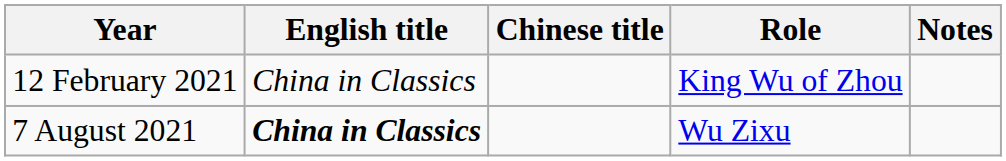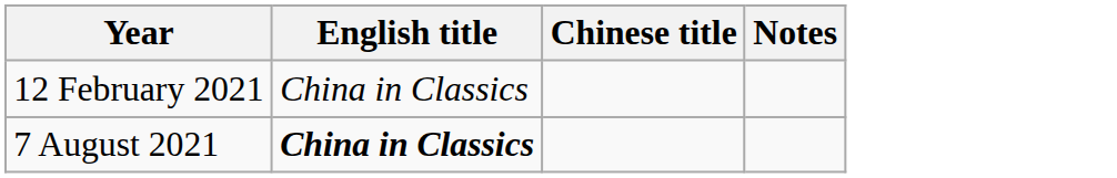 <table class="wikitable">
 <tr>
 <th>Year</th>
 <th>English title</th>
 <th>Chinese title</th>
-<th>Role</th>
 <th>Notes</th>
 </tr>
 <tr>
 <td>12 February 2021</td>
 <td><em>China in Classics</em></td>
 <td></td>
-<td><a href='#'>King Wu of Zhou</a></td>
 <td></td>
 </tr>
 <tr>
 <td>7 August 2021</td>
 <td><strong><em>China in Classics</em></strong></td>
 <td></td>
-<td><a href='#'>Wu Zixu</a></td>
 <td></td>
 </tr>
 </table>
